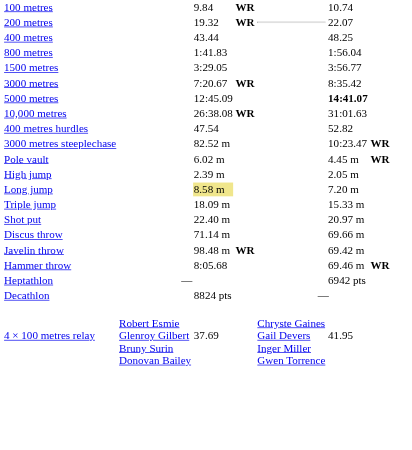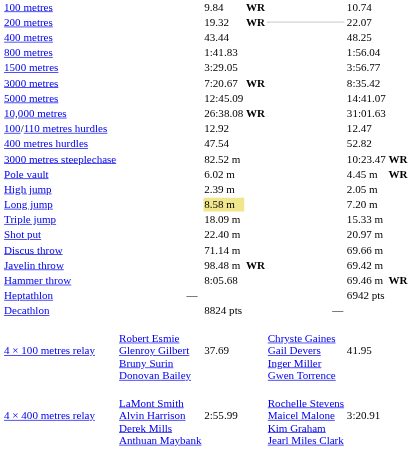 <table>
 <tr>
 <td><a href='#'>100 metres</a></td>
 <td></td>
 <td>9.84</td>
 <td><strong>WR</strong></td>
 <td></td>
 <td>10.74</td>
 <td></td>
 </tr>
 <tr>
 <td><a href='#'>200 metres</a></td>
 <td></td>
 <td>19.32</td>
 <td><strong>WR</strong></td>
 <td><hr></td>
 <td>22.07</td>
 <td></td>
 </tr>
 <tr>
 <td><a href='#'>400 metres</a></td>
 <td></td>
 <td>43.44</td>
 <td></td>
 <td></td>
 <td>48.25</td>
 <td></td>
 </tr>
 <tr>
 <td><a href='#'>800 metres</a></td>
 <td></td>
 <td>1:41.83</td>
 <td></td>
 <td></td>
 <td>1:56.04</td>
 <td></td>
 </tr>
 <tr>
 <td><a href='#'>1500 metres</a></td>
 <td></td>
 <td>3:29.05</td>
 <td></td>
 <td></td>
 <td>3:56.77</td>
 <td></td>
 </tr>
 <tr>
 <td><a href='#'>3000 metres</a></td>
 <td></td>
 <td>7:20.67</td>
 <td><strong>WR</strong></td>
 <td></td>
 <td>8:35.42</td>
 <td></td>
 </tr>
 <tr>
 <td><a href='#'>5000 metres</a></td>
 <td></td>
 <td>12:45.09</td>
 <td></td>
 <td></td>
-<td><strong>14:41.07</strong></td>
+<td>14:41.07</td>
 <td></td>
 </tr>
 <tr>
 <td><a href='#'>10,000 metres</a></td>
 <td></td>
 <td>26:38.08</td>
 <td><strong>WR</strong></td>
 <td></td>
 <td>31:01.63</td>
+<td></td>
+</tr>
+<tr>
+<td><a href='#'>100</a>/<a href='#'>110 metres hurdles</a></td>
+<td></td>
+<td>12.92</td>
+<td></td>
+<td></td>
+<td>12.47</td>
 <td></td>
 </tr>
 <tr>
 <td><a href='#'>400 metres hurdles</a></td>
 <td></td>
 <td>47.54</td>
 <td></td>
 <td></td>
 <td>52.82</td>
 <td></td>
 </tr>
 <tr>
 <td><a href='#'>3000 metres steeplechase</a></td>
 <td></td>
 <td>82.52 m</td>
 <td></td>
 <td></td>
 <td>10:23.47</td>
 <td><strong>WR</strong></td>
 </tr>
 <tr>
 <td><a href='#'>Pole vault</a></td>
 <td></td>
 <td>6.02 m</td>
 <td></td>
 <td></td>
 <td>4.45 m</td>
 <td><strong>WR</strong></td>
 </tr>
 <tr>
 <td><a href='#'>High jump</a></td>
 <td></td>
 <td>2.39 m</td>
 <td></td>
 <td></td>
 <td>2.05 m</td>
 <td></td>
 </tr>
 <tr>
 <td><a href='#'>Long jump</a></td>
 <td></td>
 <td style="background: khaki;">8.58 m</td>
 <td></td>
 <td></td>
 <td>7.20 m</td>
 <td></td>
 </tr>
 <tr>
 <td><a href='#'>Triple jump</a></td>
 <td></td>
 <td>18.09 m</td>
 <td></td>
 <td></td>
 <td>15.33 m</td>
 <td></td>
 </tr>
 <tr>
 <td><a href='#'>Shot put</a></td>
 <td></td>
 <td>22.40 m</td>
 <td></td>
 <td></td>
 <td>20.97 m</td>
 <td></td>
 </tr>
 <tr>
 <td><a href='#'>Discus throw</a></td>
 <td></td>
 <td>71.14 m</td>
 <td></td>
 <td></td>
 <td>69.66 m</td>
 <td></td>
 </tr>
 <tr>
 <td><a href='#'>Javelin throw</a></td>
 <td></td>
 <td>98.48 m</td>
 <td><strong>WR</strong></td>
 <td></td>
 <td>69.42 m</td>
 <td></td>
 </tr>
 <tr>
 <td><a href='#'>Hammer throw</a></td>
 <td></td>
 <td>8:05.68</td>
 <td></td>
 <td></td>
 <td>69.46 m</td>
 <td><strong>WR</strong></td>
 </tr>
 <tr>
 <td><a href='#'>Heptathlon</a></td>
 <td align=center colspan=3>—</td>
 <td></td>
 <td>6942 pts</td>
 <td></td>
 </tr>
 <tr>
 <td><a href='#'>Decathlon</a></td>
 <td></td>
 <td>8824 pts</td>
 <td></td>
 <td align=center colspan=3>—</td>
 </tr>
 <tr>
 <td><a href='#'>4 × 100 metres relay</a></td>
 <td><br><a href='#'>Robert Esmie</a><br><a href='#'>Glenroy Gilbert</a><br><a href='#'>Bruny Surin</a><br><a href='#'>Donovan Bailey</a></td>
 <td>37.69</td>
 <td></td>
 <td><br><a href='#'>Chryste Gaines</a><br><a href='#'>Gail Devers</a><br><a href='#'>Inger Miller</a><br><a href='#'>Gwen Torrence</a></td>
 <td>41.95</td>
 <td></td>
 </tr>
+<tr>
+<td><a href='#'>4 × 400 metres relay</a></td>
+<td><br><a href='#'>LaMont Smith</a><br><a href='#'>Alvin Harrison</a><br><a href='#'>Derek Mills</a><br><a href='#'>Anthuan Maybank</a></td>
+<td>2:55.99</td>
+<td></td>
+<td><br><a href='#'>Rochelle Stevens</a><br><a href='#'>Maicel Malone</a><br><a href='#'>Kim Graham</a><br><a href='#'>Jearl Miles Clark</a></td>
+<td>3:20.91</td>
+<td></td>
+</tr>
 </table>
